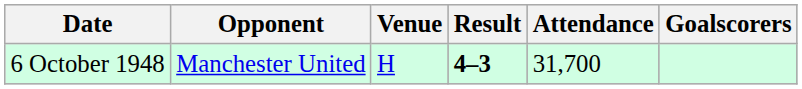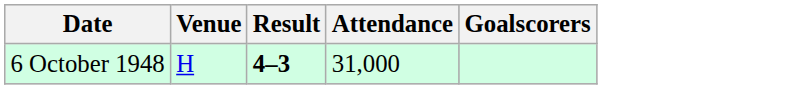 <table class="wikitable">
 <tr>
 <th>Date</th>
-<th>Opponent</th>
 <th>Venue</th>
 <th>Result</th>
 <th>Attendance</th>
 <th>Goalscorers</th>
 </tr>
 <tr style="background:#d0ffe3;">
 <td>6 October 1948</td>
-<td><a href='#'>Manchester United</a></td>
 <td><a href='#'>H</a></td>
 <td><strong>4–3</strong></td>
-<td>31,700</td>
+<td>31,000</td>
 <td></td>
 </tr>
 </table>
